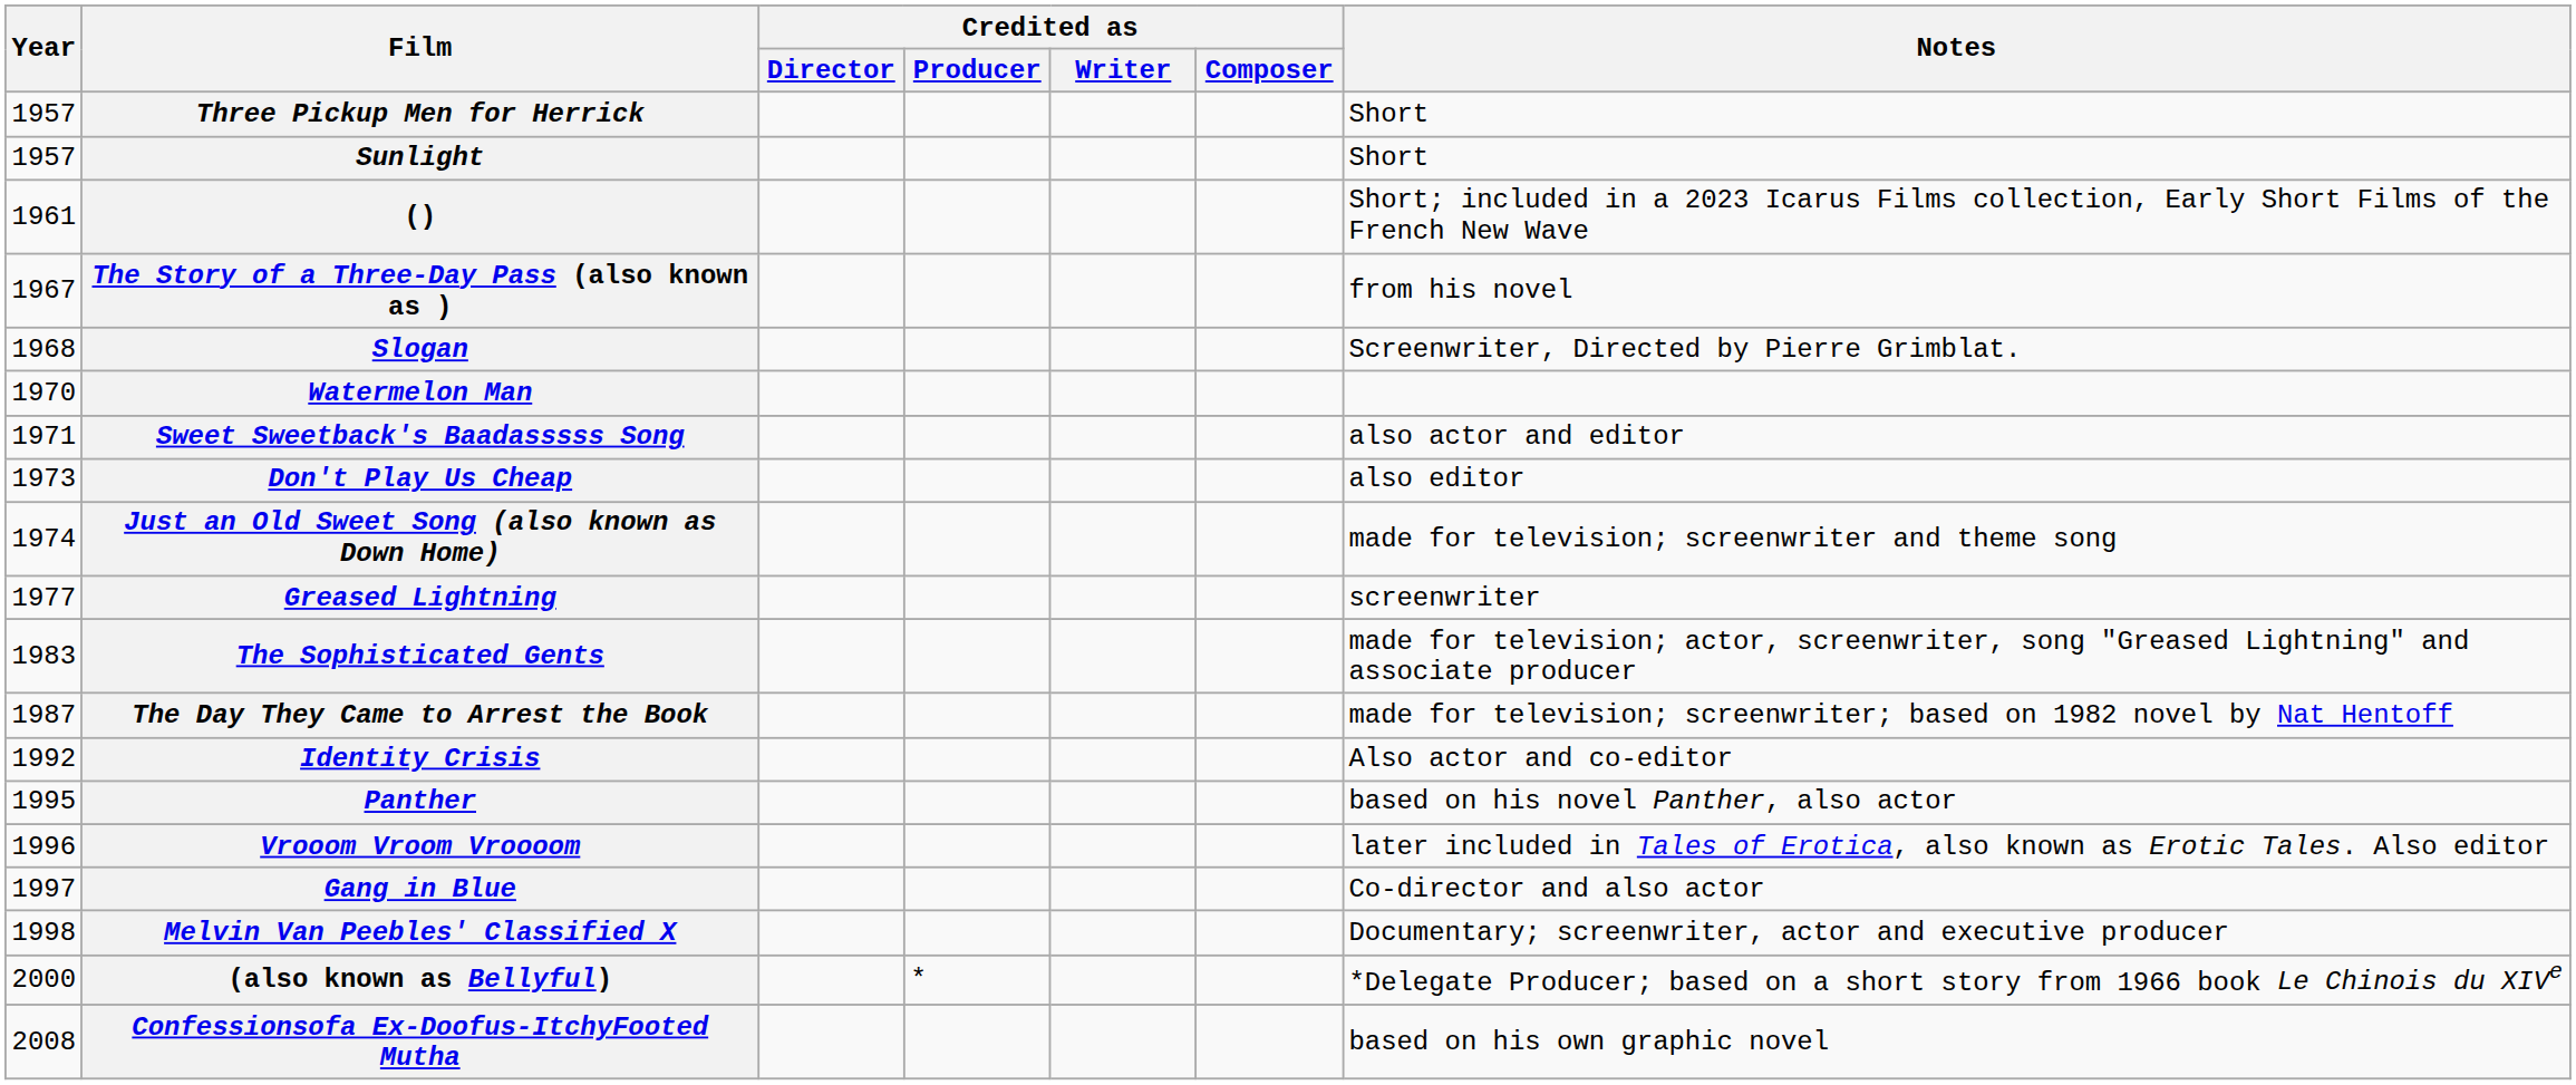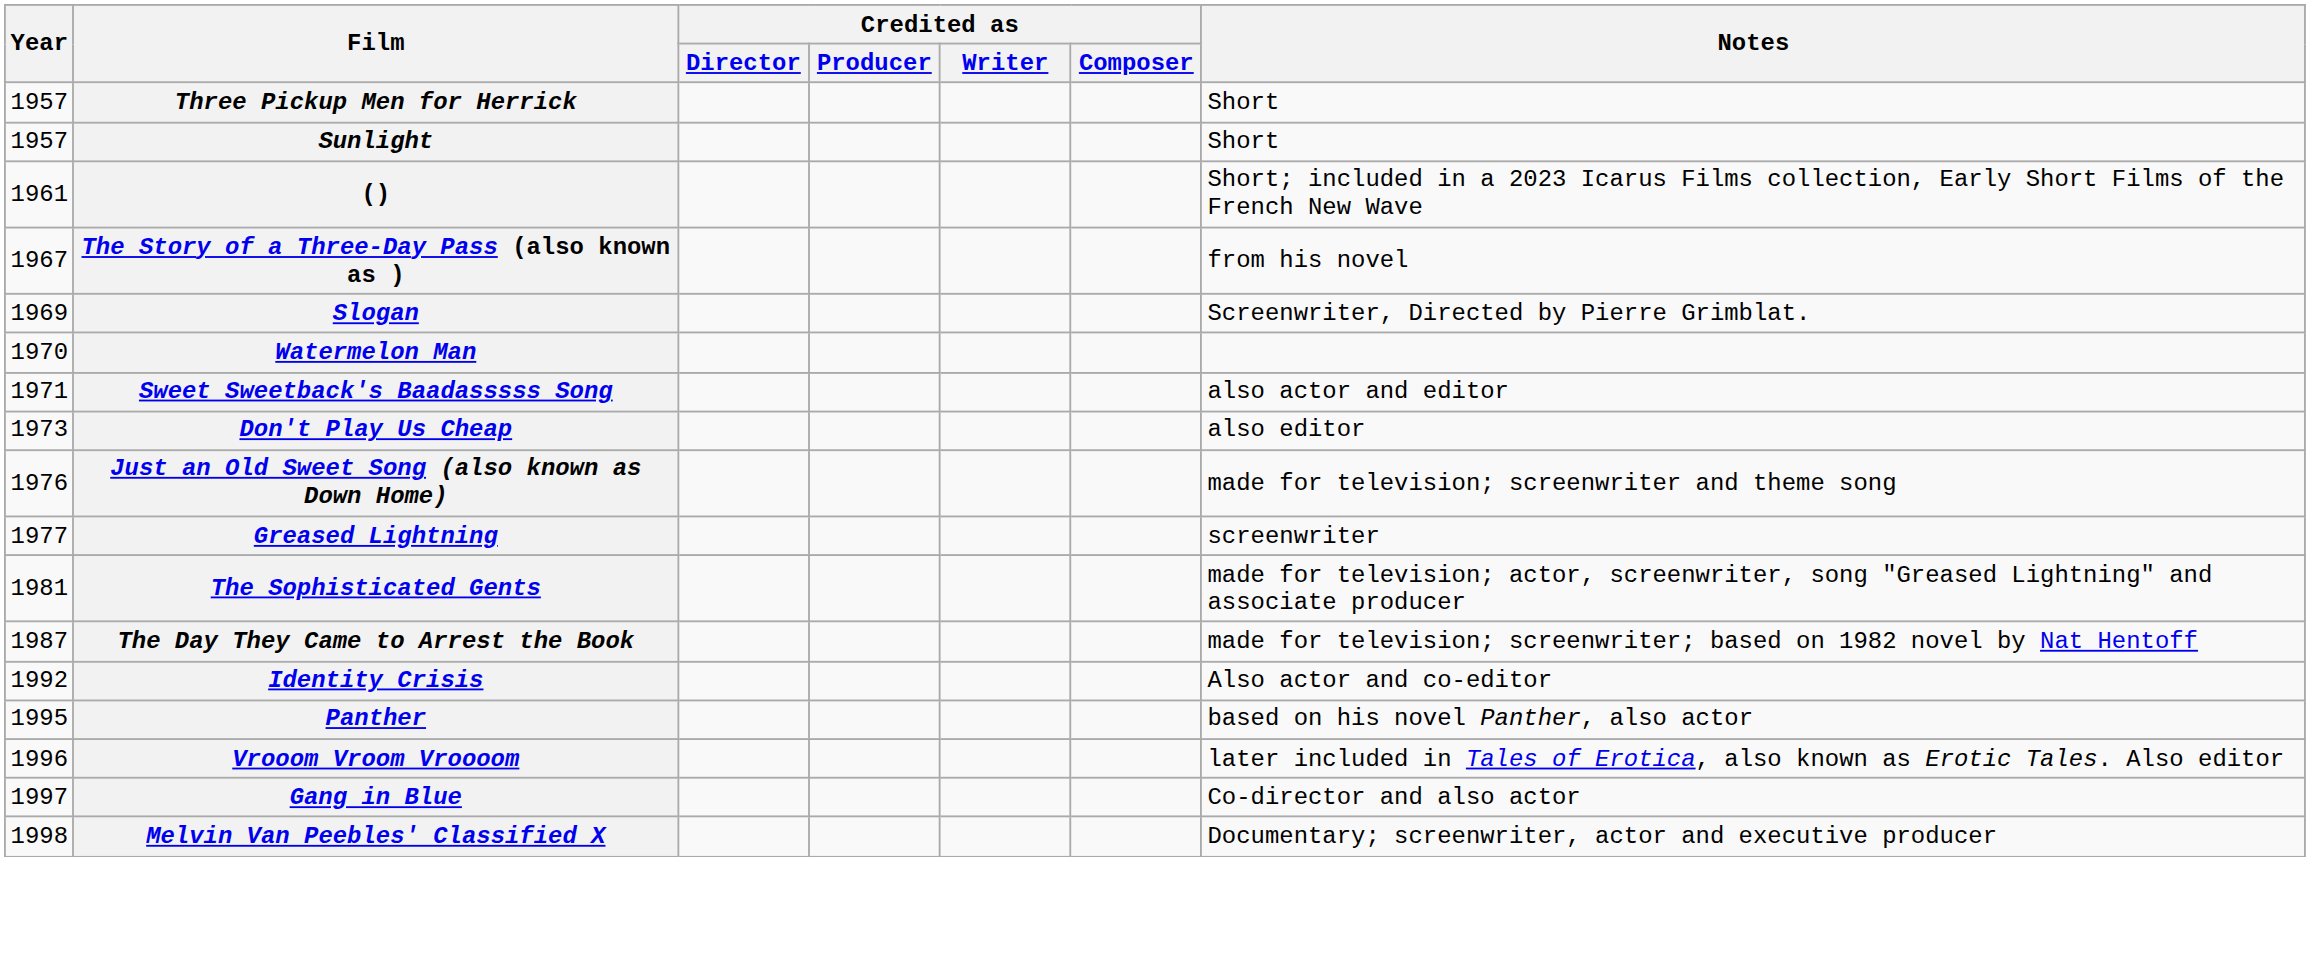 <table class="wikitable plainrowheaders">
 <tr>
 <th scope="col" rowspan="2">Year</th>
 <th rowspan="2" scope="col">Film</th>
 <th scope="col" colspan="4">Credited as</th>
 <th scope="col" rowspan="2" class="unsortable">Notes</th>
 </tr>
 <tr>
 <th width="65"><a href='#'>Director</a></th>
 <th width="65"><a href='#'>Producer</a></th>
 <th width="65"><a href='#'>Writer</a></th>
 <th width="65"><a href='#'>Composer</a></th>
 </tr>
 <tr>
 <td>1957</td>
 <th scope="row"><em>Three Pickup Men for Herrick</em></th>
 <td></td>
 <td></td>
 <td></td>
 <td></td>
 <td style="text-align:left">Short</td>
 </tr>
 <tr>
 <td>1957</td>
 <th scope="row"><em>Sunlight</em></th>
 <td></td>
 <td></td>
 <td></td>
 <td></td>
 <td>Short</td>
 </tr>
 <tr>
 <td>1961</td>
 <th scope="row"><em></em> (<em></em>)</th>
 <td></td>
 <td></td>
 <td></td>
 <td></td>
 <td>Short; included in a 2023 Icarus Films collection, Early Short Films of the French New Wave</td>
 </tr>
 <tr>
 <td>1967</td>
 <th scope="row"><em><a href='#'>The Story of a Three-Day Pass</a></em> (also known as <em></em>)</th>
 <td></td>
 <td></td>
 <td></td>
 <td></td>
 <td>from his novel <em></em></td>
 </tr>
 <tr>
-<td>1968</td>
+<td>1969</td>
 <th scope="row"><em><a href='#'>Slogan</a></em></th>
 <td></td>
 <td></td>
 <td></td>
 <td></td>
 <td>Screenwriter, Directed by Pierre Grimblat.</td>
 </tr>
 <tr>
 <td>1970</td>
 <th scope="row"><em><a href='#'>Watermelon Man</a></em></th>
 <td></td>
 <td></td>
 <td></td>
 <td></td>
 <td></td>
 </tr>
 <tr>
 <td>1971</td>
 <th scope="row"><em><a href='#'>Sweet Sweetback's Baadasssss Song</a></em></th>
 <td></td>
 <td></td>
 <td></td>
 <td></td>
 <td>also actor and editor</td>
 </tr>
 <tr>
 <td>1973</td>
 <th scope="row"><em><a href='#'>Don't Play Us Cheap</a></em></th>
 <td></td>
 <td></td>
 <td></td>
 <td></td>
 <td>also editor</td>
 </tr>
 <tr>
-<td>1974</td>
+<td>1976</td>
 <th scope="row"><em><a href='#'>Just an Old Sweet Song</a> (also known as Down Home)</em></th>
 <td></td>
 <td></td>
 <td></td>
 <td></td>
 <td>made for television; screenwriter and theme song</td>
 </tr>
 <tr>
 <td>1977</td>
 <th scope="row"><em><a href='#'>Greased Lightning</a></em></th>
 <td></td>
 <td></td>
 <td></td>
 <td></td>
 <td>screenwriter</td>
 </tr>
 <tr>
-<td>1983</td>
+<td>1981</td>
 <th scope="row"><em><a href='#'>The Sophisticated Gents</a></em></th>
 <td></td>
 <td></td>
 <td></td>
 <td></td>
 <td>made for television; actor, screenwriter, song "Greased Lightning" and associate producer</td>
 </tr>
 <tr>
 <td>1987</td>
 <th scope="row"><em>The Day They Came to Arrest the Book</em></th>
 <td></td>
 <td></td>
 <td></td>
 <td></td>
 <td>made for television; screenwriter; based on 1982 novel by <a href='#'>Nat Hentoff</a></td>
 </tr>
 <tr>
 <td>1992</td>
 <th scope="row"><em><a href='#'>Identity Crisis</a></em></th>
 <td></td>
 <td></td>
 <td></td>
 <td></td>
 <td>Also actor and co-editor</td>
 </tr>
 <tr>
 <td>1995</td>
 <th scope="row"><em><a href='#'>Panther</a></em></th>
 <td></td>
 <td></td>
 <td></td>
 <td></td>
 <td>based on his novel <em>Panther</em>, also actor</td>
 </tr>
 <tr>
 <td>1996</td>
 <th scope="row"><em><a href='#'>Vrooom Vroom Vroooom</a></em></th>
 <td></td>
 <td></td>
 <td></td>
 <td></td>
 <td>later included in <em><a href='#'>Tales of Erotica</a></em>, also known as <em>Erotic Tales</em>. Also editor</td>
 </tr>
 <tr>
 <td>1997</td>
 <th scope="row"><em><a href='#'>Gang in Blue</a></em></th>
 <td></td>
 <td></td>
 <td></td>
 <td></td>
 <td>Co-director and also actor</td>
 </tr>
 <tr>
 <td>1998</td>
 <th scope="row"><em><a href='#'>Melvin Van Peebles' Classified X</a></em></th>
 <td></td>
 <td></td>
 <td></td>
 <td></td>
 <td>Documentary; screenwriter, actor and executive producer</td>
 </tr>
-<tr>
-<td>2000</td>
-<th scope="row"><em></em> (also known as <em><a href='#'>Bellyful</a></em>)</th>
-<td></td>
-<td>*</td>
-<td></td>
-<td></td>
-<td>*Delegate Producer; based on a short story from 1966 book <em>Le Chinois du XIV<sup>e</sup></em></td>
-</tr>
-<tr>
-<td>2008</td>
-<th scope="row"><em><a href='#'>Confessionsofa Ex-Doofus-ItchyFooted Mutha</a></em></th>
-<td></td>
-<td></td>
-<td></td>
-<td></td>
-<td>based on his own graphic novel</td>
-</tr>
 </table>
